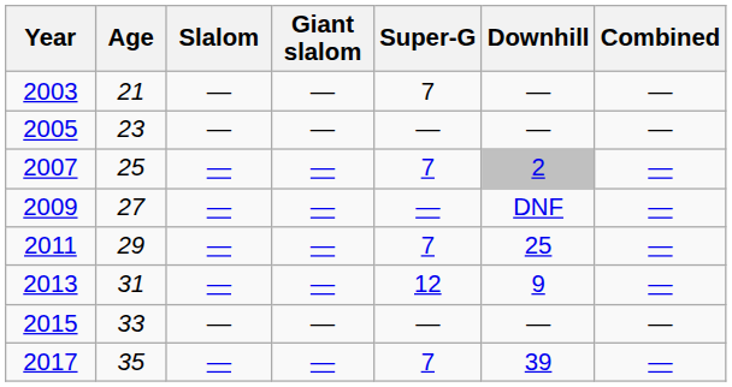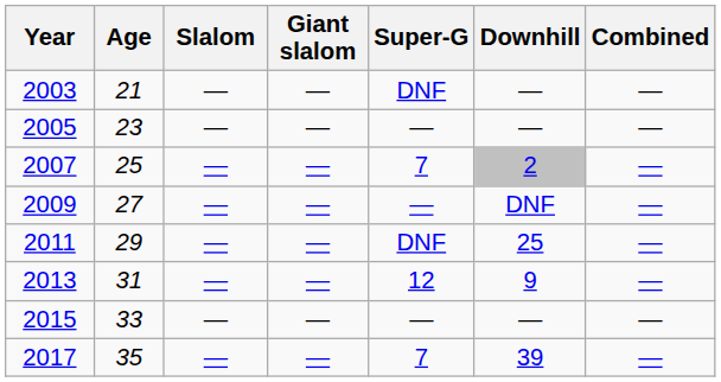 <table class=wikitable style="text-align:center">
 <tr>
 <th>  Year  </th>
 <th> Age </th>
 <th> Slalom </th>
 <th> Giant <br> slalom </th>
 <th>Super-G</th>
 <th>Downhill</th>
 <th>Combined</th>
 </tr>
 <tr>
 <td><a href='#'>2003</a></td>
 <td><em>21</em></td>
 <td>—</td>
 <td>—</td>
-<td>7</td>
+<td><a href='#'>DNF</a></td>
 <td>—</td>
 <td>—</td>
 </tr>
 <tr>
 <td><a href='#'>2005</a></td>
 <td><em>23</em></td>
 <td>—</td>
 <td>—</td>
 <td>—</td>
 <td>—</td>
 <td>—</td>
 </tr>
 <tr>
 <td><a href='#'>2007</a></td>
 <td><em>25</em></td>
 <td><a href='#'>—</a></td>
 <td><a href='#'>—</a></td>
 <td><a href='#'>7</a></td>
 <td style="background:silver;"><a href='#'>2</a></td>
 <td><a href='#'>—</a></td>
 </tr>
 <tr>
 <td><a href='#'>2009</a></td>
 <td><em>27</em></td>
 <td><a href='#'>—</a></td>
 <td><a href='#'>—</a></td>
 <td><a href='#'>—</a></td>
 <td><a href='#'>DNF</a></td>
 <td><a href='#'>—</a></td>
 </tr>
 <tr>
 <td><a href='#'>2011</a></td>
 <td><em>29</em></td>
 <td><a href='#'>—</a></td>
 <td><a href='#'>—</a></td>
-<td><a href='#'>7</a></td>
+<td><a href='#'>DNF</a></td>
 <td><a href='#'>25</a></td>
 <td><a href='#'>—</a></td>
 </tr>
 <tr>
 <td><a href='#'>2013</a></td>
 <td><em>31</em></td>
 <td><a href='#'>—</a></td>
 <td><a href='#'>—</a></td>
 <td><a href='#'>12</a></td>
 <td><a href='#'>9</a></td>
 <td><a href='#'>—</a></td>
 </tr>
 <tr>
 <td><a href='#'>2015</a></td>
 <td><em>33</em></td>
 <td>—</td>
 <td>—</td>
 <td>—</td>
 <td>—</td>
 <td>—</td>
 </tr>
 <tr>
 <td><a href='#'>2017</a></td>
 <td><em>35</em></td>
 <td><a href='#'>—</a></td>
 <td><a href='#'>—</a></td>
 <td><a href='#'>7</a></td>
 <td><a href='#'>39</a></td>
 <td><a href='#'>—</a></td>
 </tr>
 </table>
